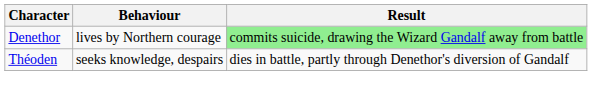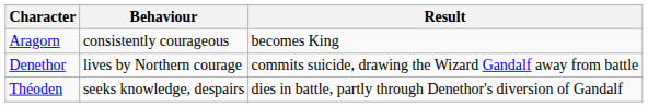 <table class="wikitable" style="margin: 1em auto;">
 <tr>
 <th>Character</th>
 <th>Behaviour</th>
 <th>Result</th>
 </tr>
 <tr>
+<td><a href='#'>Aragorn</a></td>
+<td>consistently courageous</td>
+<td>becomes King</td>
+</tr>
+<tr>
 <td><a href='#'>Denethor</a></td>
 <td>lives by Northern courage</td>
-<td style="background: lightgreen;">commits suicide, drawing the Wizard <a href='#'>Gandalf</a> away from battle</td>
+<td>commits suicide, drawing the Wizard <a href='#'>Gandalf</a> away from battle</td>
 </tr>
 <tr>
 <td><a href='#'>Théoden</a></td>
 <td>seeks knowledge, despairs</td>
 <td>dies in battle, partly through Denethor's diversion of Gandalf</td>
 </tr>
 </table>
